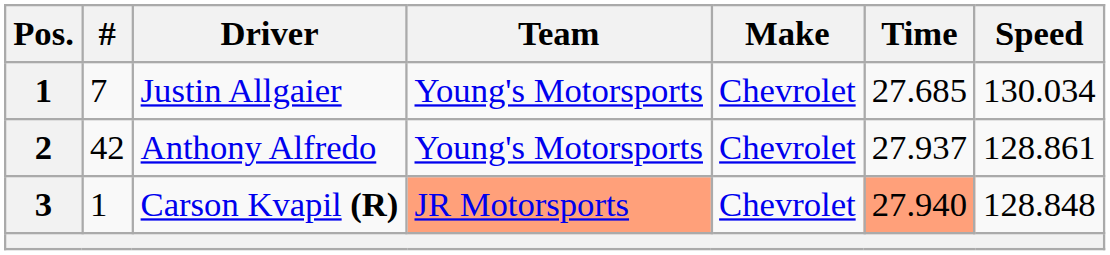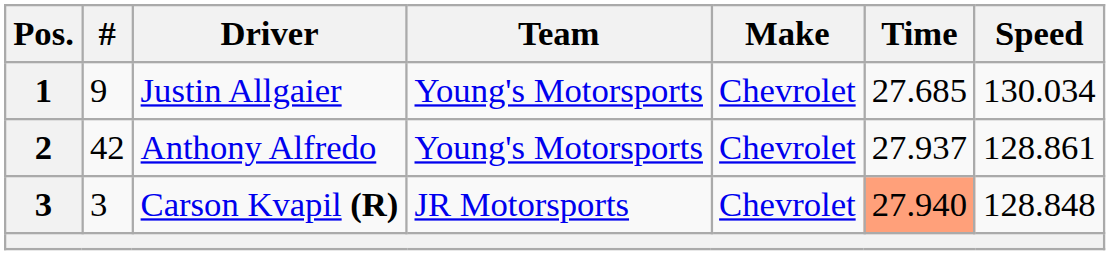 <table class="wikitable" style="font-size:95%">
 <tr>
 <th>Pos.</th>
 <th>#</th>
 <th>Driver</th>
 <th>Team</th>
 <th>Make</th>
 <th>Time</th>
 <th>Speed</th>
 </tr>
 <tr>
 <th>1</th>
-<td>7</td>
+<td>9</td>
 <td><a href='#'>Justin Allgaier</a></td>
 <td><a href='#'>Young's Motorsports</a></td>
 <td><a href='#'>Chevrolet</a></td>
 <td>27.685</td>
 <td>130.034</td>
 </tr>
 <tr>
 <th>2</th>
 <td>42</td>
 <td><a href='#'>Anthony Alfredo</a></td>
 <td><a href='#'>Young's Motorsports</a></td>
 <td><a href='#'>Chevrolet</a></td>
 <td>27.937</td>
 <td>128.861</td>
 </tr>
 <tr>
 <th>3</th>
-<td>1</td>
+<td>3</td>
 <td><a href='#'>Carson Kvapil</a> <strong>(R)</strong></td>
-<td style="background: lightsalmon;"><a href='#'>JR Motorsports</a></td>
+<td><a href='#'>JR Motorsports</a></td>
 <td><a href='#'>Chevrolet</a></td>
 <td style="background: lightsalmon;">27.940</td>
 <td>128.848</td>
 </tr>
 <tr>
 <th colspan="7"></th>
 </tr>
 </table>
